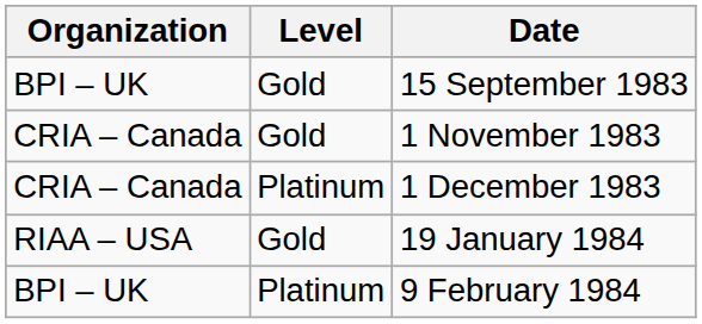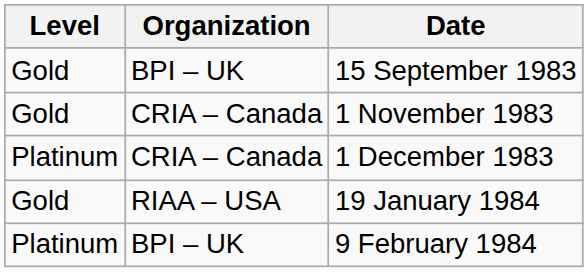 <table class="wikitable">
 <tr>
+<th align="left">Level</th>
 <th align="left">Organization</th>
-<th align="left">Level</th>
 <th align="left">Date</th>
 </tr>
 <tr>
+<td align="left">Gold</td>
 <td align="left">BPI – UK</td>
-<td align="left">Gold</td>
 <td align="left">15 September 1983</td>
 </tr>
 <tr>
+<td align="left">Gold</td>
 <td align="left">CRIA – Canada</td>
-<td align="left">Gold</td>
 <td align="left">1 November 1983</td>
 </tr>
 <tr>
+<td align="left">Platinum</td>
 <td align="left">CRIA – Canada</td>
-<td align="left">Platinum</td>
 <td align="left">1 December 1983</td>
 </tr>
 <tr>
+<td align="left">Gold</td>
 <td align="left">RIAA – USA</td>
-<td align="left">Gold</td>
 <td align="left">19 January 1984</td>
 </tr>
 <tr>
+<td align="left">Platinum</td>
 <td align="left">BPI – UK</td>
-<td align="left">Platinum</td>
 <td align="left">9 February 1984</td>
 </tr>
 </table>
